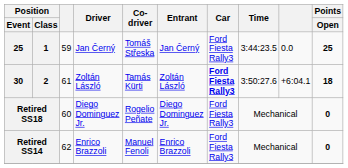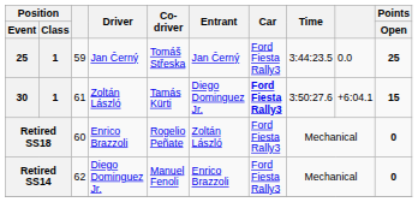 <table class="wikitable" width=85% style="font-size: 85%;">
 <tr>
 <th colspan="2">Position</th>
 <th rowspan="2"></th>
 <th rowspan="2">Driver</th>
 <th rowspan="2">Co-driver</th>
 <th rowspan="2">Entrant</th>
 <th rowspan="2">Car</th>
 <th rowspan="2">Time</th>
 <th rowspan="2"></th>
 <th>Points</th>
 </tr>
 <tr>
 <th>Event</th>
 <th>Class</th>
 <th>Open</th>
 </tr>
 <tr>
 <th>25</th>
 <th>1</th>
 <td align="center">59</td>
 <td><a href='#'>Jan Černý</a></td>
 <td><a href='#'>Tomáš Střeska</a></td>
 <td><a href='#'>Jan Černý</a></td>
 <td><a href='#'>Ford Fiesta Rally3</a></td>
 <td>3:44:23.5</td>
 <td>0.0</td>
 <td align="center"><strong>25</strong></td>
 </tr>
 <tr>
 <th>30</th>
-<th>2</th>
+<th>1</th>
 <td align="center">61</td>
 <td><a href='#'>Zoltán László</a></td>
 <td><a href='#'>Tamás Kürti</a></td>
-<td><a href='#'>Zoltán László</a></td>
+<td><a href='#'>Diego Dominguez Jr.</a></td>
 <td><strong><a href='#'>Ford Fiesta Rally3</a></strong></td>
 <td>3:50:27.6</td>
 <td>+6:04.1</td>
-<td align="center"><strong>18</strong></td>
+<td align="center"><strong>15</strong></td>
 </tr>
 <tr>
 <th colspan="2">Retired SS18</th>
 <td align="center">60</td>
-<td><a href='#'>Diego Dominguez Jr.</a></td>
+<td><a href='#'>Enrico Brazzoli</a></td>
 <td><a href='#'>Rogelio Peñate</a></td>
-<td><a href='#'>Diego Dominguez Jr.</a></td>
+<td><a href='#'>Zoltán László</a></td>
 <td><a href='#'>Ford Fiesta Rally3</a></td>
 <td align="center" colspan="2">Mechanical</td>
 <td align="center"><strong>0</strong></td>
 </tr>
 <tr>
 <th colspan="2">Retired SS14</th>
 <td align="center">62</td>
-<td><a href='#'>Enrico Brazzoli</a></td>
+<td><a href='#'>Diego Dominguez Jr.</a></td>
 <td><a href='#'>Manuel Fenoli</a></td>
 <td><a href='#'>Enrico Brazzoli</a></td>
 <td><a href='#'>Ford Fiesta Rally3</a></td>
 <td align="center" colspan="2">Mechanical</td>
 <td align="center"><strong>0</strong></td>
 </tr>
 <tr>
 </tr>
 </table>
